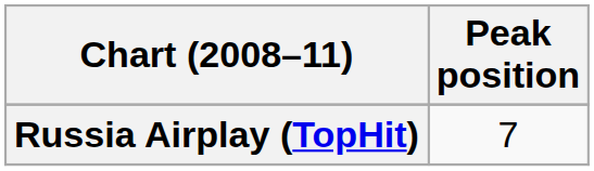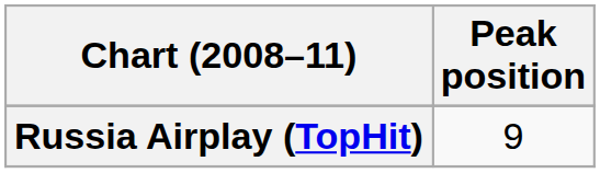 <table class="wikitable sortable plainrowheaders" style="text-align:center">
 <tr>
 <th scope="col">Chart (2008–11)</th>
 <th scope="col">Peak<br> position</th>
 </tr>
 <tr>
 </tr>
 <tr>
 </tr>
 <tr>
 </tr>
 <tr>
 </tr>
 <tr>
 <th scope="row">Russia Airplay (<a href='#'>TopHit</a>)</th>
-<td>7</td>
+<td>9</td>
 </tr>
 <tr>
 </tr>
 </table>
